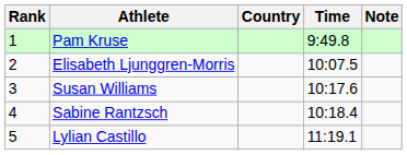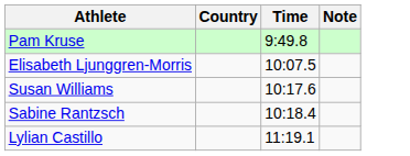 <table class="wikitable sortable">
 <tr>
-<th>Rank</th>
 <th>Athlete</th>
 <th>Country</th>
 <th>Time</th>
 <th>Note</th>
 </tr>
 <tr bgcolor=#CCFFCC>
-<td>1</td>
 <td><a href='#'>Pam Kruse</a></td>
 <td></td>
 <td>9:49.8</td>
 <td></td>
 </tr>
 <tr>
-<td>2</td>
 <td><a href='#'>Elisabeth Ljunggren-Morris</a></td>
 <td></td>
 <td>10:07.5</td>
 <td></td>
 </tr>
 <tr>
-<td>3</td>
 <td><a href='#'>Susan Williams</a></td>
 <td></td>
 <td>10:17.6</td>
 <td></td>
 </tr>
 <tr>
-<td>4</td>
 <td><a href='#'>Sabine Rantzsch</a></td>
 <td></td>
 <td>10:18.4</td>
 <td></td>
 </tr>
 <tr>
-<td>5</td>
 <td><a href='#'>Lylian Castillo</a></td>
 <td></td>
 <td>11:19.1</td>
 <td></td>
 </tr>
 </table>
